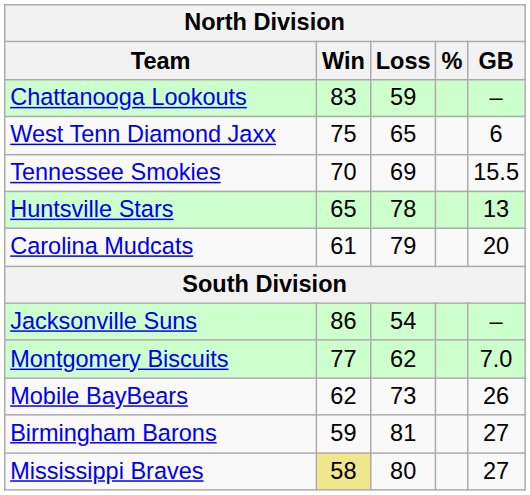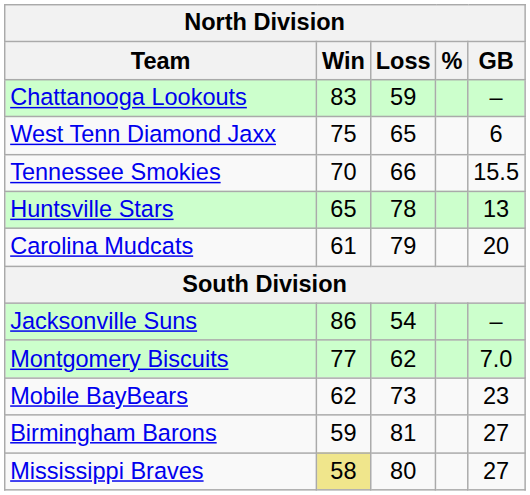 <table class="wikitable">
 <tr>
 <th colspan="5">North Division</th>
 </tr>
 <tr>
 <th width="60%">Team</th>
 <th>Win</th>
 <th>Loss</th>
 <th>%</th>
 <th>GB</th>
 </tr>
 <tr align=center bgcolor=ccffcc>
 <td align=left><a href='#'>Chattanooga Lookouts</a></td>
 <td>83</td>
 <td>59</td>
 <td></td>
 <td>–</td>
 </tr>
 <tr align=center>
 <td align=left><a href='#'>West Tenn Diamond Jaxx</a></td>
 <td>75</td>
 <td>65</td>
 <td></td>
 <td>6</td>
 </tr>
 <tr align=center>
 <td align=left><a href='#'>Tennessee Smokies</a></td>
 <td>70</td>
-<td>69</td>
+<td>66</td>
 <td></td>
 <td>15.5</td>
 </tr>
 <tr align=center bgcolor=ccffcc>
 <td align=left><a href='#'>Huntsville Stars</a></td>
 <td>65</td>
 <td>78</td>
 <td></td>
 <td>13</td>
 </tr>
 <tr align=center>
 <td align=left><a href='#'>Carolina Mudcats</a></td>
 <td>61</td>
 <td>79</td>
 <td></td>
 <td>20</td>
 </tr>
 <tr>
 <th colspan="5">South Division</th>
 </tr>
 <tr align=center bgcolor=ccffcc>
 <td align=left><a href='#'>Jacksonville Suns</a></td>
 <td>86</td>
 <td>54</td>
 <td></td>
 <td>–</td>
 </tr>
 <tr align=center bgcolor=ccffcc>
 <td align=left><a href='#'>Montgomery Biscuits</a></td>
 <td>77</td>
 <td>62</td>
 <td></td>
 <td>7.0</td>
 </tr>
 <tr align=center>
 <td align=left><a href='#'>Mobile BayBears</a></td>
 <td>62</td>
 <td>73</td>
 <td></td>
-<td>26</td>
+<td>23</td>
 </tr>
 <tr align=center>
 <td align=left><a href='#'>Birmingham Barons</a></td>
 <td>59</td>
 <td>81</td>
 <td></td>
 <td>27</td>
 </tr>
 <tr align=center>
 <td align=left><a href='#'>Mississippi Braves</a></td>
 <td style="background: khaki;">58</td>
 <td>80</td>
 <td></td>
 <td>27</td>
 </tr>
 </table>
